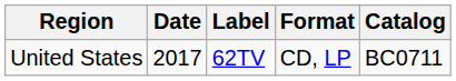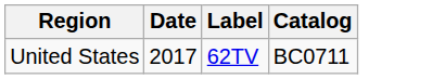 <table class="wikitable">
 <tr>
 <th>Region</th>
 <th>Date</th>
 <th>Label</th>
-<th>Format</th>
 <th>Catalog</th>
 </tr>
 <tr>
 <td>United States</td>
 <td>2017</td>
 <td><a href='#'>62TV</a></td>
-<td>CD, <a href='#'>LP</a></td>
 <td>BC0711</td>
 </tr>
 </table>
